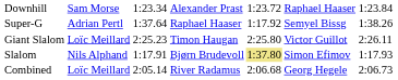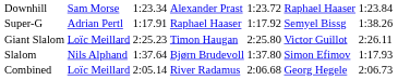 <table>
 <tr>
 <td>Downhill</td>
 <td><a href='#'>Sam Morse</a><br></td>
 <td>1:23.34</td>
 <td><a href='#'>Alexander Prast</a><br></td>
 <td>1:23.72</td>
 <td><a href='#'>Raphael Haaser</a><br></td>
 <td>1:23.84</td>
 </tr>
 <tr>
 <td>Super-G</td>
 <td><a href='#'>Adrian Pertl</a><br></td>
-<td>1:37.64</td>
+<td>1:17.91</td>
 <td><a href='#'>Raphael Haaser</a><br></td>
 <td>1:17.92</td>
 <td><a href='#'>Semyel Bissg</a><br></td>
 <td>1:38.26</td>
 </tr>
 <tr>
 <td>Giant Slalom</td>
 <td><a href='#'>Loïc Meillard</a><br></td>
 <td>2:25.23</td>
 <td><a href='#'>Timon Haugan</a><br></td>
 <td>2:25.80</td>
 <td><a href='#'>Victor Guillot</a><br></td>
 <td>2:26.11</td>
 </tr>
 <tr>
 <td>Slalom</td>
 <td><a href='#'>Nils Alphand</a><br></td>
-<td>1:17.91</td>
+<td>1:37.64</td>
 <td><a href='#'>Bjørn Brudevoll</a><br></td>
-<td style="background: khaki;">1:37.80</td>
+<td>1:37.80</td>
 <td><a href='#'>Simon Efimov</a><br></td>
 <td>1:17.93</td>
 </tr>
 <tr>
 <td>Combined</td>
 <td><a href='#'>Loïc Meillard</a><br></td>
 <td>2:05.14</td>
 <td><a href='#'>River Radamus</a><br></td>
 <td>2:06.68</td>
 <td><a href='#'>Georg Hegele</a><br></td>
 <td>2:06.73</td>
 </tr>
 </table>
